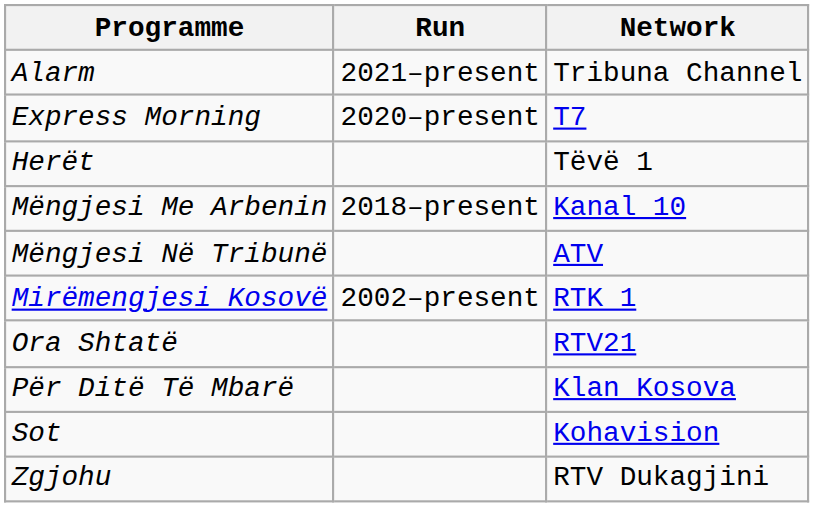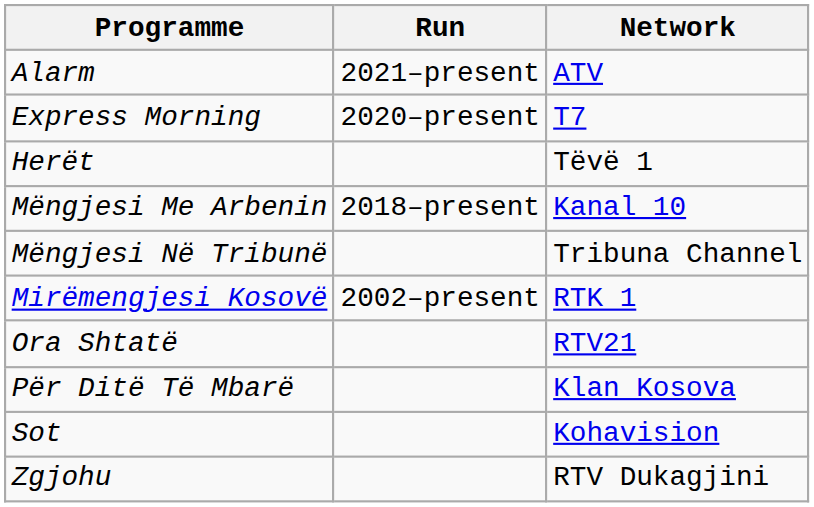 <table class="wikitable">
 <tr>
 <th>Programme</th>
 <th>Run</th>
 <th>Network</th>
 </tr>
 <tr>
 <td><em>Alarm</em></td>
 <td>2021–present</td>
-<td>Tribuna Channel</td>
+<td><a href='#'>ATV</a></td>
 </tr>
 <tr>
 <td><em>Express Morning</em></td>
 <td>2020–present</td>
 <td><a href='#'>T7</a></td>
 </tr>
 <tr>
 <td><em>Herët</em></td>
 <td></td>
 <td>Tëvë 1</td>
 </tr>
 <tr>
 <td><em>Mëngjesi Me Arbenin</em></td>
 <td>2018–present</td>
 <td><a href='#'>Kanal 10</a></td>
 </tr>
 <tr>
 <td><em>Mëngjesi Në Tribunë</em></td>
 <td></td>
-<td><a href='#'>ATV</a></td>
+<td>Tribuna Channel</td>
 </tr>
 <tr>
 <td><em><a href='#'>Mirëmengjesi Kosovë</a></em></td>
 <td>2002–present</td>
 <td><a href='#'>RTK 1</a></td>
 </tr>
 <tr>
 <td><em>Ora Shtatë</em></td>
 <td></td>
 <td><a href='#'>RTV21</a></td>
 </tr>
 <tr>
 <td><em>Për Ditë Të Mbarë</em></td>
 <td></td>
 <td><a href='#'>Klan Kosova</a></td>
 </tr>
 <tr>
 <td><em>Sot</em></td>
 <td></td>
 <td><a href='#'>Kohavision</a></td>
 </tr>
 <tr>
 <td><em>Zgjohu</em></td>
 <td></td>
 <td>RTV Dukagjini</td>
 </tr>
 </table>
